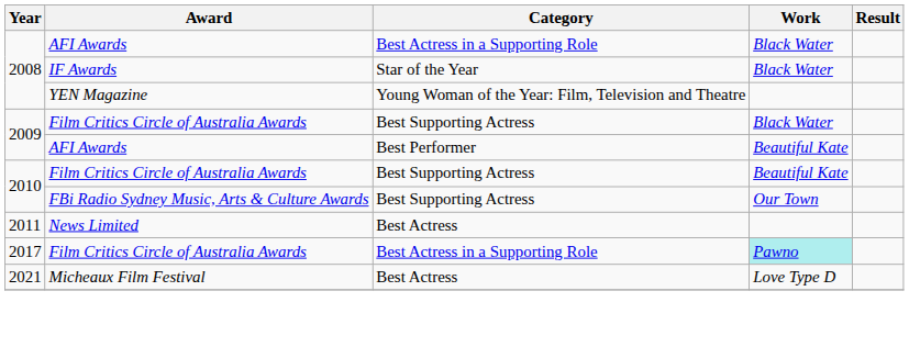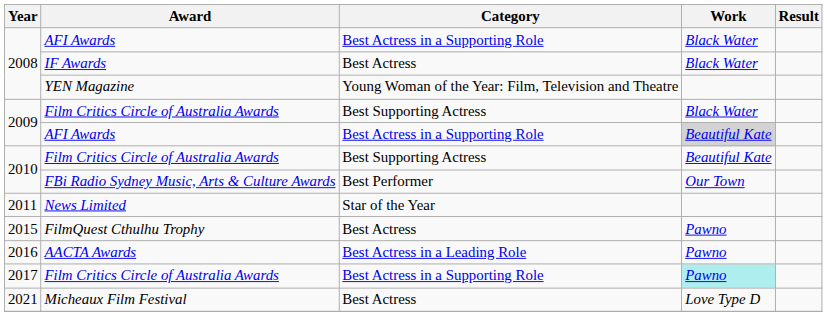 <table class="wikitable">
 <tr>
 <th>Year</th>
 <th>Award</th>
 <th>Category</th>
 <th>Work</th>
 <th>Result</th>
 </tr>
 <tr>
 <td rowspan="3">2008</td>
 <td><em><a href='#'>AFI Awards</a></em></td>
 <td><a href='#'>Best Actress in a Supporting Role</a></td>
 <td><em><a href='#'>Black Water</a></em></td>
 <td></td>
 </tr>
 <tr>
 <td><em><a href='#'>IF Awards</a></em></td>
-<td>Star of the Year</td>
+<td>Best Actress</td>
 <td><em><a href='#'>Black Water</a></em></td>
 <td></td>
 </tr>
 <tr>
 <td><em>YEN Magazine</em></td>
 <td>Young Woman of the Year: Film, Television and Theatre</td>
 <td></td>
 <td></td>
 </tr>
 <tr>
 <td rowspan="2">2009</td>
 <td><em><a href='#'>Film Critics Circle of Australia Awards</a></em></td>
 <td>Best Supporting Actress</td>
 <td><em><a href='#'>Black Water</a></em></td>
 <td></td>
 </tr>
 <tr>
 <td><em><a href='#'>AFI Awards</a></em></td>
-<td>Best Performer</td>
-<td><em><a href='#'>Beautiful Kate</a></em></td>
+<td><a href='#'>Best Actress in a Supporting Role</a></td>
+<td style="background: lightgrey;"><em><a href='#'>Beautiful Kate</a></em></td>
 <td></td>
 </tr>
 <tr>
 <td rowspan="2">2010</td>
 <td><em><a href='#'>Film Critics Circle of Australia Awards</a></em></td>
 <td>Best Supporting Actress</td>
 <td><em><a href='#'>Beautiful Kate</a></em></td>
 <td></td>
 </tr>
 <tr>
 <td><em><a href='#'>FBi Radio Sydney Music, Arts & Culture Awards</a></em></td>
-<td>Best Supporting Actress</td>
+<td>Best Performer</td>
 <td><em><a href='#'>Our Town</a></em></td>
 <td></td>
 </tr>
 <tr>
 <td>2011</td>
 <td><em><a href='#'>News Limited</a></em></td>
+<td>Star of the Year</td>
+<td></td>
+<td></td>
+</tr>
+<tr>
+<td>2015</td>
+<td><em>FilmQuest Cthulhu Trophy</em></td>
 <td>Best Actress</td>
+<td><em><a href='#'>Pawno</a></em></td>
 <td></td>
+</tr>
+<tr>
+<td>2016</td>
+<td><em><a href='#'>AACTA Awards</a></em></td>
+<td><a href='#'>Best Actress in a Leading Role</a></td>
+<td><em><a href='#'>Pawno</a></em></td>
 <td></td>
 </tr>
 <tr>
 <td>2017</td>
 <td><em><a href='#'>Film Critics Circle of Australia Awards</a></em></td>
 <td><a href='#'>Best Actress in a Supporting Role</a></td>
 <td style="background: paleturquoise;"><em><a href='#'>Pawno</a></em></td>
 <td></td>
 </tr>
 <tr>
 <td>2021</td>
 <td><em>Micheaux Film Festival</em></td>
 <td>Best Actress</td>
 <td><em>Love Type D</em></td>
 <td></td>
 </tr>
 <tr>
 </tr>
 </table>
